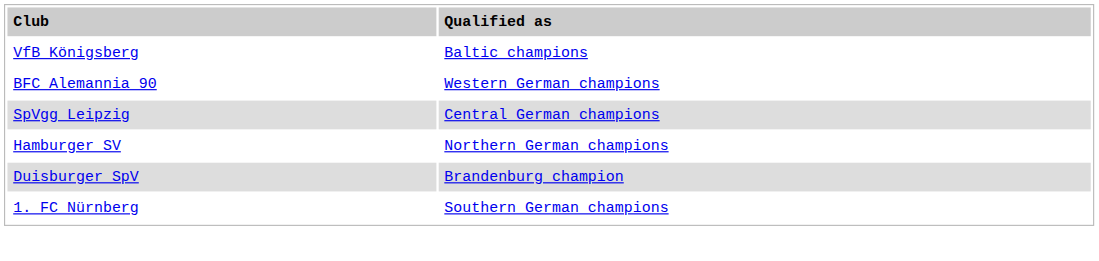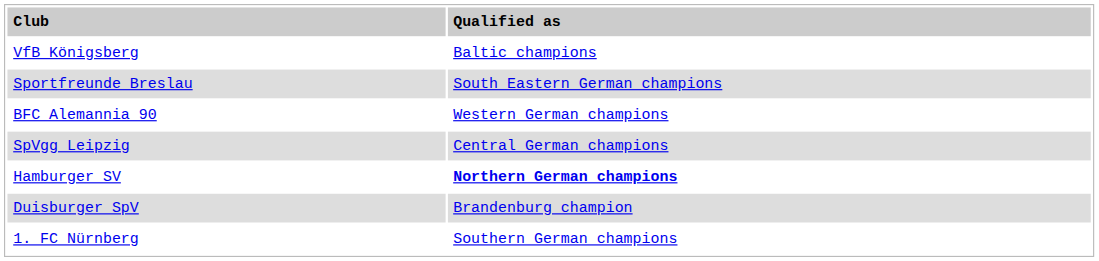 <table style="border:1px solid #bbb;background:#fff;" cellpadding="5" cellspacing="2" width="75%">
 <tr style="background:#ccc;font-weight:bold">
 <td>Club</td>
 <td>Qualified as</td>
 </tr>
 <tr>
 <td><a href='#'>VfB Königsberg</a></td>
 <td><a href='#'>Baltic champions</a></td>
+</tr>
+<tr style="background:#ddd">
+<td><a href='#'>Sportfreunde Breslau</a></td>
+<td><a href='#'>South Eastern German champions</a></td>
 </tr>
 <tr>
 <td><a href='#'>BFC Alemannia 90</a></td>
 <td><a href='#'>Western German champions</a></td>
 </tr>
 <tr style="background:#ddd">
 <td><a href='#'>SpVgg Leipzig</a></td>
 <td><a href='#'>Central German champions</a></td>
 </tr>
 <tr>
 <td><a href='#'>Hamburger SV</a></td>
-<td><a href='#'>Northern German champions</a></td>
+<td><strong><a href='#'>Northern German champions</a></strong></td>
 </tr>
 <tr style="background:#ddd">
 <td><a href='#'>Duisburger SpV</a></td>
 <td><a href='#'>Brandenburg champion</a></td>
 </tr>
 <tr>
 <td><a href='#'>1. FC Nürnberg</a></td>
 <td><a href='#'>Southern German champions</a></td>
 </tr>
 </table>
